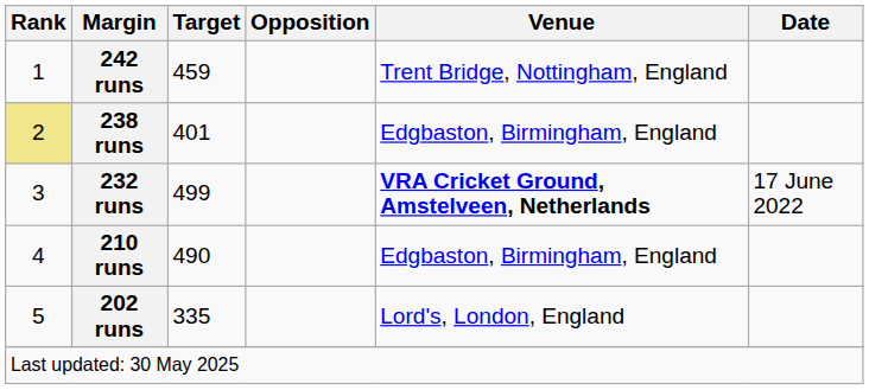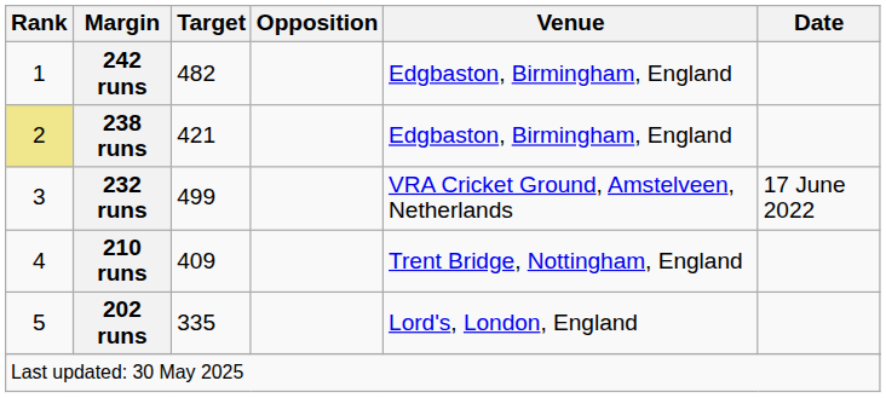 <table class="wikitable plainrowheaders sortable">
 <tr>
 <th scope=col>Rank</th>
 <th scope=col>Margin</th>
 <th scope=col>Target</th>
 <th scope=col>Opposition</th>
 <th scope=col>Venue</th>
 <th scope=col>Date</th>
 </tr>
 <tr>
 <td align=center>1</td>
 <th scope=row style=text-align:center;>242 runs</th>
-<td>459</td>
+<td>482</td>
 <td></td>
-<td><a href='#'>Trent Bridge</a>, <a href='#'>Nottingham</a>, England</td>
+<td><a href='#'>Edgbaston</a>, <a href='#'>Birmingham</a>, England</td>
 <td></td>
 </tr>
 <tr>
 <td align=center style="background: khaki;">2</td>
 <th scope=row style=text-align:center;>238 runs</th>
-<td>401</td>
+<td>421</td>
 <td></td>
 <td><a href='#'>Edgbaston</a>, <a href='#'>Birmingham</a>, England</td>
 <td></td>
 </tr>
 <tr>
 <td align=center>3</td>
 <th scope=row style=text-align:center;>232 runs</th>
 <td>499</td>
 <td></td>
-<td><strong><a href='#'>VRA Cricket Ground</a>, <a href='#'>Amstelveen</a>, Netherlands</strong></td>
+<td><a href='#'>VRA Cricket Ground</a>, <a href='#'>Amstelveen</a>, Netherlands</td>
 <td>17 June 2022</td>
 </tr>
 <tr>
 <td align=center>4</td>
 <th scope=row style=text-align:center;>210 runs</th>
-<td>490</td>
+<td>409</td>
 <td></td>
-<td><a href='#'>Edgbaston</a>, <a href='#'>Birmingham</a>, England</td>
+<td><a href='#'>Trent Bridge</a>, <a href='#'>Nottingham</a>, England</td>
 <td></td>
 </tr>
 <tr>
 <td align=center>5</td>
 <th scope=row style=text-align:center;>202 runs</th>
 <td>335</td>
 <td></td>
 <td><a href='#'>Lord's</a>, <a href='#'>London</a>, England</td>
 <td> </td>
 </tr>
 <tr>
 </tr>
 <tr class=sortbottom>
 <td colspan=6><small>Last updated: 30 May 2025</small></td>
 </tr>
 </table>
